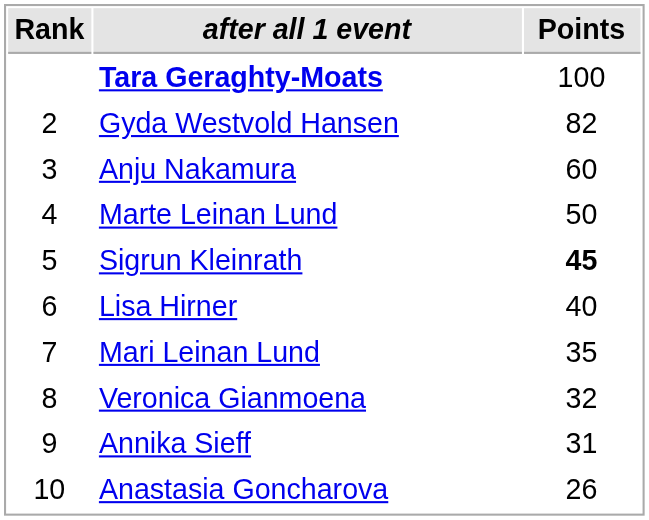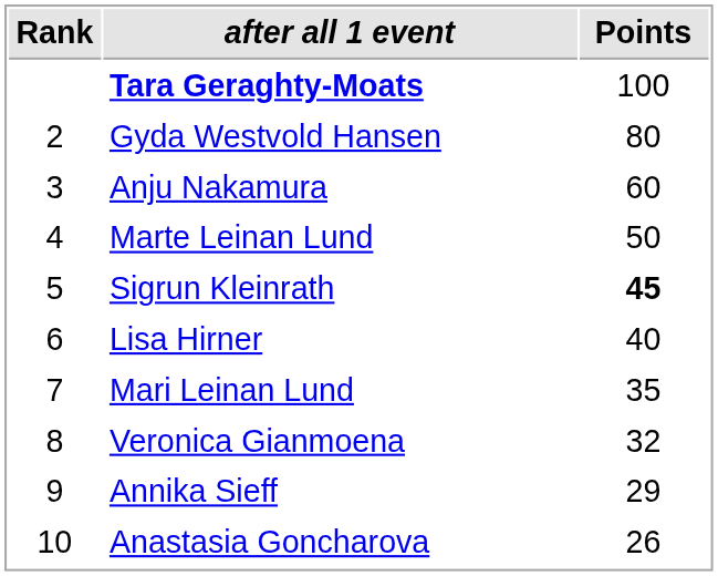 <table cellspacing="1" cellpadding="3" style="border:1px solid #AAAAAA;font-size:86%">
 <tr style="background-color: #E4E4E4;">
 <th style="border-bottom:1px solid #AAAAAA; width: 10px;">Rank</th>
 <th style="border-bottom:1px solid #AAAAAA; width: 200px;"><em>after all 1 event</em></th>
 <th style="border-bottom:1px solid #AAAAAA; width: 50px;">Points</th>
 </tr>
 <tr>
 <td align=center></td>
 <td> <strong><a href='#'>Tara Geraghty-Moats</a></strong></td>
 <td align=center>100</td>
 </tr>
 <tr>
 <td align=center>2</td>
 <td> <a href='#'>Gyda Westvold Hansen</a></td>
-<td align=center>82</td>
+<td align=center>80</td>
 </tr>
 <tr>
 <td align=center>3</td>
 <td> <a href='#'>Anju Nakamura</a></td>
 <td align=center>60</td>
 </tr>
 <tr>
 <td align=center>4</td>
 <td> <a href='#'>Marte Leinan Lund</a></td>
 <td align=center>50</td>
 </tr>
 <tr>
 <td align=center>5</td>
 <td> <a href='#'>Sigrun Kleinrath</a></td>
 <td align=center><strong>45</strong></td>
 </tr>
 <tr>
 <td align=center>6</td>
 <td> <a href='#'>Lisa Hirner</a></td>
 <td align=center>40</td>
 </tr>
 <tr>
 <td align=center>7</td>
 <td> <a href='#'>Mari Leinan Lund</a></td>
 <td align=center>35</td>
 </tr>
 <tr>
 <td align=center>8</td>
 <td> <a href='#'>Veronica Gianmoena</a></td>
 <td align=center>32</td>
 </tr>
 <tr>
 <td align=center>9</td>
 <td> <a href='#'>Annika Sieff</a></td>
-<td align=center>31</td>
+<td align=center>29</td>
 </tr>
 <tr>
 <td align=center>10</td>
 <td> <a href='#'>Anastasia Goncharova</a></td>
 <td align=center>26</td>
 </tr>
 </table>
